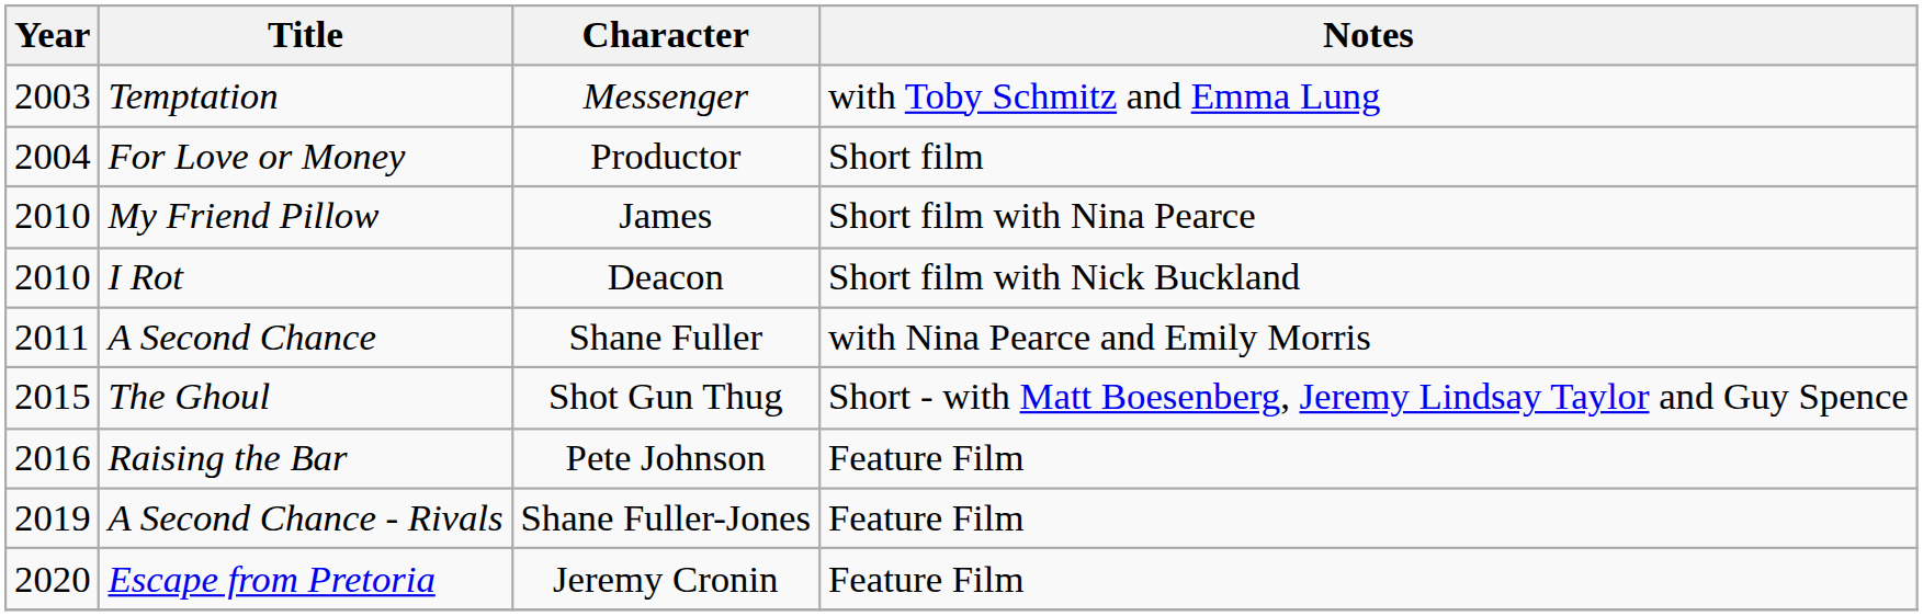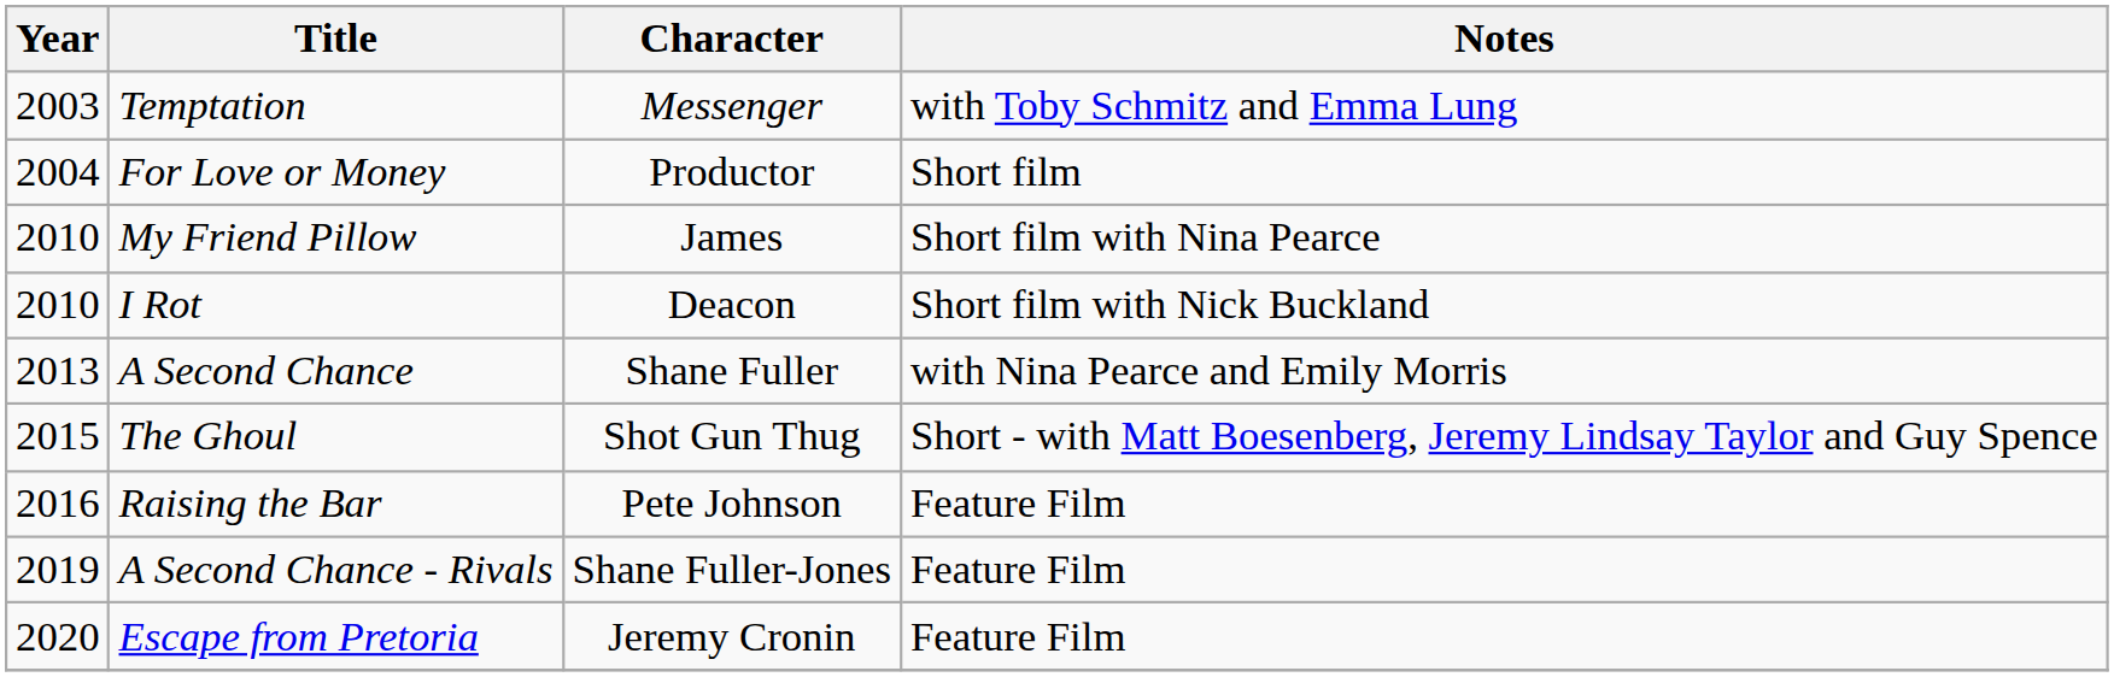 <table class="wikitable sortable">
 <tr>
 <th>Year</th>
 <th>Title</th>
 <th>Character</th>
 <th>Notes</th>
 </tr>
 <tr>
 <td>2003</td>
 <td><em>Temptation</em></td>
 <td style="text-align:center;"><em>Messenger</em></td>
 <td>with <a href='#'>Toby Schmitz</a> and <a href='#'>Emma Lung</a></td>
 </tr>
 <tr>
 <td>2004</td>
 <td><em>For Love or Money</em></td>
 <td style="text-align:center;">Productor</td>
 <td>Short film</td>
 </tr>
 <tr>
 <td>2010</td>
 <td><em>My Friend Pillow</em></td>
 <td style="text-align:center;">James</td>
 <td>Short film with Nina Pearce</td>
 </tr>
 <tr>
 <td>2010</td>
 <td><em>I Rot</em></td>
 <td style="text-align:center;">Deacon</td>
 <td>Short film with Nick Buckland</td>
 </tr>
 <tr>
-<td>2011</td>
+<td>2013</td>
 <td><em>A Second Chance</em></td>
 <td style="text-align:center;">Shane Fuller</td>
 <td>with Nina Pearce and Emily Morris</td>
 </tr>
 <tr>
 <td>2015</td>
 <td><em>The Ghoul</em></td>
 <td style="text-align:center;">Shot Gun Thug</td>
 <td>Short - with <a href='#'>Matt Boesenberg</a>, <a href='#'>Jeremy Lindsay Taylor</a> and Guy Spence</td>
 </tr>
 <tr>
 <td>2016</td>
 <td><em>Raising the Bar</em></td>
 <td style="text-align:center;">Pete Johnson</td>
 <td>Feature Film</td>
 </tr>
 <tr>
 <td>2019</td>
 <td><em>A Second Chance - Rivals</em></td>
 <td style="text-align:center;">Shane Fuller-Jones</td>
 <td>Feature Film</td>
 </tr>
 <tr>
 <td>2020</td>
 <td><em><a href='#'>Escape from Pretoria</a></em></td>
 <td style="text-align:center;">Jeremy Cronin</td>
 <td>Feature Film</td>
 </tr>
 <tr>
 </tr>
 </table>
